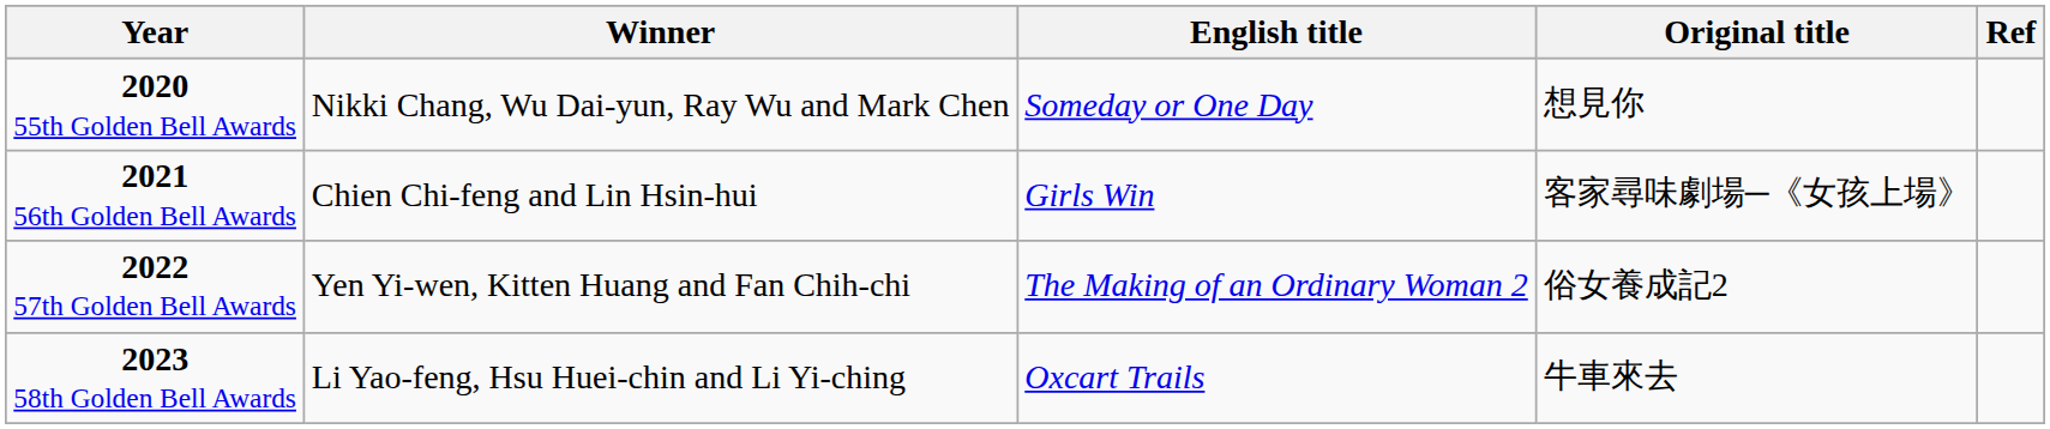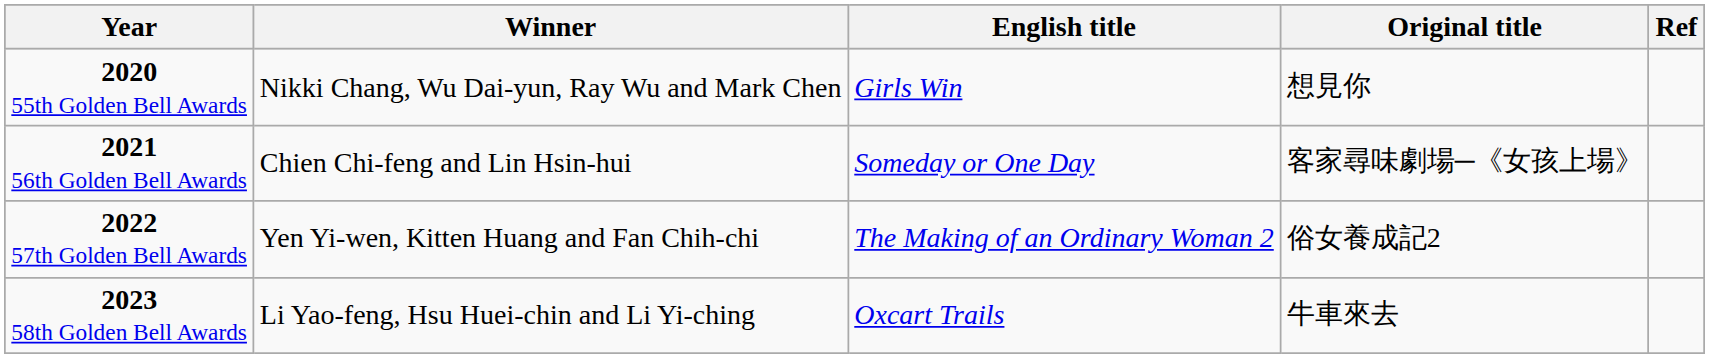 <table class="wikitable sortable">
 <tr style="background:#bebebe;">
 <th>Year</th>
 <th>Winner</th>
 <th>English title</th>
 <th>Original title</th>
 <th>Ref</th>
 </tr>
 <tr>
 <td style="text-align:center"><strong>2020</strong> <br> <small><a href='#'>55th Golden Bell Awards</a></small></td>
 <td>Nikki Chang, Wu Dai-yun, Ray Wu and Mark Chen</td>
-<td><em><a href='#'>Someday or One Day</a></em></td>
+<td><em><a href='#'>Girls Win</a></em></td>
 <td>想見你</td>
 <td></td>
 </tr>
 <tr>
 <td style="text-align:center"><strong>2021</strong> <br> <small><a href='#'>56th Golden Bell Awards</a></small></td>
 <td>Chien Chi-feng and Lin Hsin-hui</td>
-<td><em><a href='#'>Girls Win</a></em></td>
+<td><em><a href='#'>Someday or One Day</a></em></td>
 <td>客家尋味劇場─《女孩上場》</td>
 <td></td>
 </tr>
 <tr>
 <td style="text-align:center"><strong>2022</strong> <br> <small><a href='#'>57th Golden Bell Awards</a></small></td>
 <td>Yen Yi-wen, Kitten Huang and Fan Chih-chi</td>
 <td><em><a href='#'>The Making of an Ordinary Woman 2</a></em></td>
 <td>俗女養成記2</td>
 <td></td>
 </tr>
 <tr>
 <td style="text-align:center"><strong>2023</strong> <br> <small><a href='#'>58th Golden Bell Awards</a></small></td>
 <td>Li Yao-feng, Hsu Huei-chin and Li Yi-ching</td>
 <td><em><a href='#'>Oxcart Trails </a></em></td>
 <td>牛車來去</td>
 <td></td>
 </tr>
 </table>
